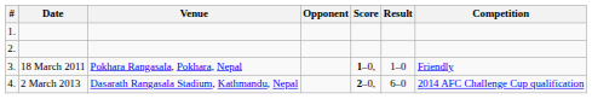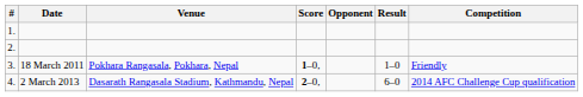 <table class="wikitable sortable" style="font-size:90%">
 <tr>
 <th>#</th>
 <th>Date</th>
 <th>Venue</th>
+<th>Score</th>
 <th>Opponent</th>
-<th>Score</th>
 <th>Result</th>
 <th>Competition</th>
 </tr>
 <tr>
 <td>1.</td>
 <td></td>
 <td></td>
 <td></td>
 <td></td>
 <td></td>
 <td></td>
 </tr>
 <tr>
 <td>2.</td>
 <td></td>
 <td></td>
 <td></td>
 <td></td>
 <td></td>
 <td></td>
 </tr>
 <tr>
 <td>3.</td>
 <td>18 March 2011</td>
 <td><a href='#'>Pokhara Rangasala</a>, <a href='#'>Pokhara</a>, <a href='#'>Nepal</a></td>
+<td align=center><strong>1</strong>–0,</td>
 <td></td>
-<td align=center><strong>1</strong>–0,</td>
 <td align=center>1–0</td>
 <td><a href='#'>Friendly</a></td>
 </tr>
 <tr>
 <td>4.</td>
 <td>2 March 2013</td>
 <td><a href='#'>Dasarath Rangasala Stadium</a>, <a href='#'>Kathmandu</a>, <a href='#'>Nepal</a></td>
+<td align=center><strong>2</strong>–0,</td>
 <td></td>
-<td align=center><strong>2</strong>–0,</td>
 <td align=center>6–0</td>
 <td><a href='#'>2014 AFC Challenge Cup qualification</a></td>
 </tr>
 </table>
